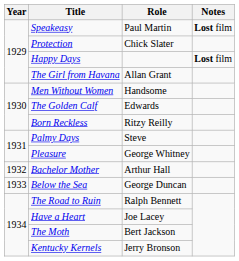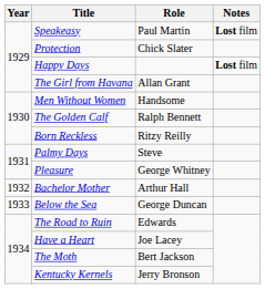 <table class="wikitable sortable">
 <tr>
 <th>Year</th>
 <th>Title</th>
 <th>Role</th>
 <th class="unsortable">Notes</th>
 </tr>
 <tr>
 <td rowspan=4>1929</td>
 <td><em><a href='#'>Speakeasy</a></em></td>
 <td>Paul Martin</td>
 <td><strong>Lost</strong> film</td>
 </tr>
 <tr>
 <td><em><a href='#'>Protection</a></em></td>
 <td>Chick Slater</td>
 <td></td>
 </tr>
 <tr>
 <td><em><a href='#'>Happy Days</a></em></td>
 <td></td>
 <td><strong>Lost</strong> film</td>
 </tr>
 <tr>
 <td><em><a href='#'>The Girl from Havana</a></em></td>
 <td>Allan Grant</td>
 <td></td>
 </tr>
 <tr>
 <td rowspan=3>1930</td>
 <td><em><a href='#'>Men Without Women</a></em></td>
 <td>Handsome</td>
 <td></td>
 </tr>
 <tr>
 <td><em><a href='#'>The Golden Calf</a></em></td>
-<td>Edwards</td>
+<td>Ralph Bennett</td>
 <td></td>
 </tr>
 <tr>
 <td><em><a href='#'>Born Reckless</a></em></td>
 <td>Ritzy Reilly</td>
 <td></td>
 </tr>
 <tr>
 <td rowspan=2>1931</td>
 <td><em><a href='#'>Palmy Days</a></em></td>
 <td>Steve</td>
 <td></td>
 </tr>
 <tr>
 <td><em><a href='#'>Pleasure</a></em></td>
 <td>George Whitney</td>
 <td></td>
 </tr>
 <tr>
 <td>1932</td>
 <td><em><a href='#'>Bachelor Mother</a></em></td>
 <td>Arthur Hall</td>
 <td></td>
 </tr>
 <tr>
 <td>1933</td>
 <td><em><a href='#'>Below the Sea</a></em></td>
 <td>George Duncan</td>
 <td></td>
 </tr>
 <tr>
 <td rowspan=4>1934</td>
 <td><em><a href='#'>The Road to Ruin</a></em></td>
-<td>Ralph Bennett</td>
+<td>Edwards</td>
 </tr>
 <tr>
 <td><em><a href='#'>Have a Heart</a></em></td>
 <td>Joe Lacey</td>
 </tr>
 <tr>
 <td><em><a href='#'>The Moth</a></em></td>
 <td>Bert Jackson</td>
 </tr>
 <tr>
 <td><em><a href='#'>Kentucky Kernels</a></em></td>
 <td>Jerry Bronson</td>
 </tr>
 </table>
